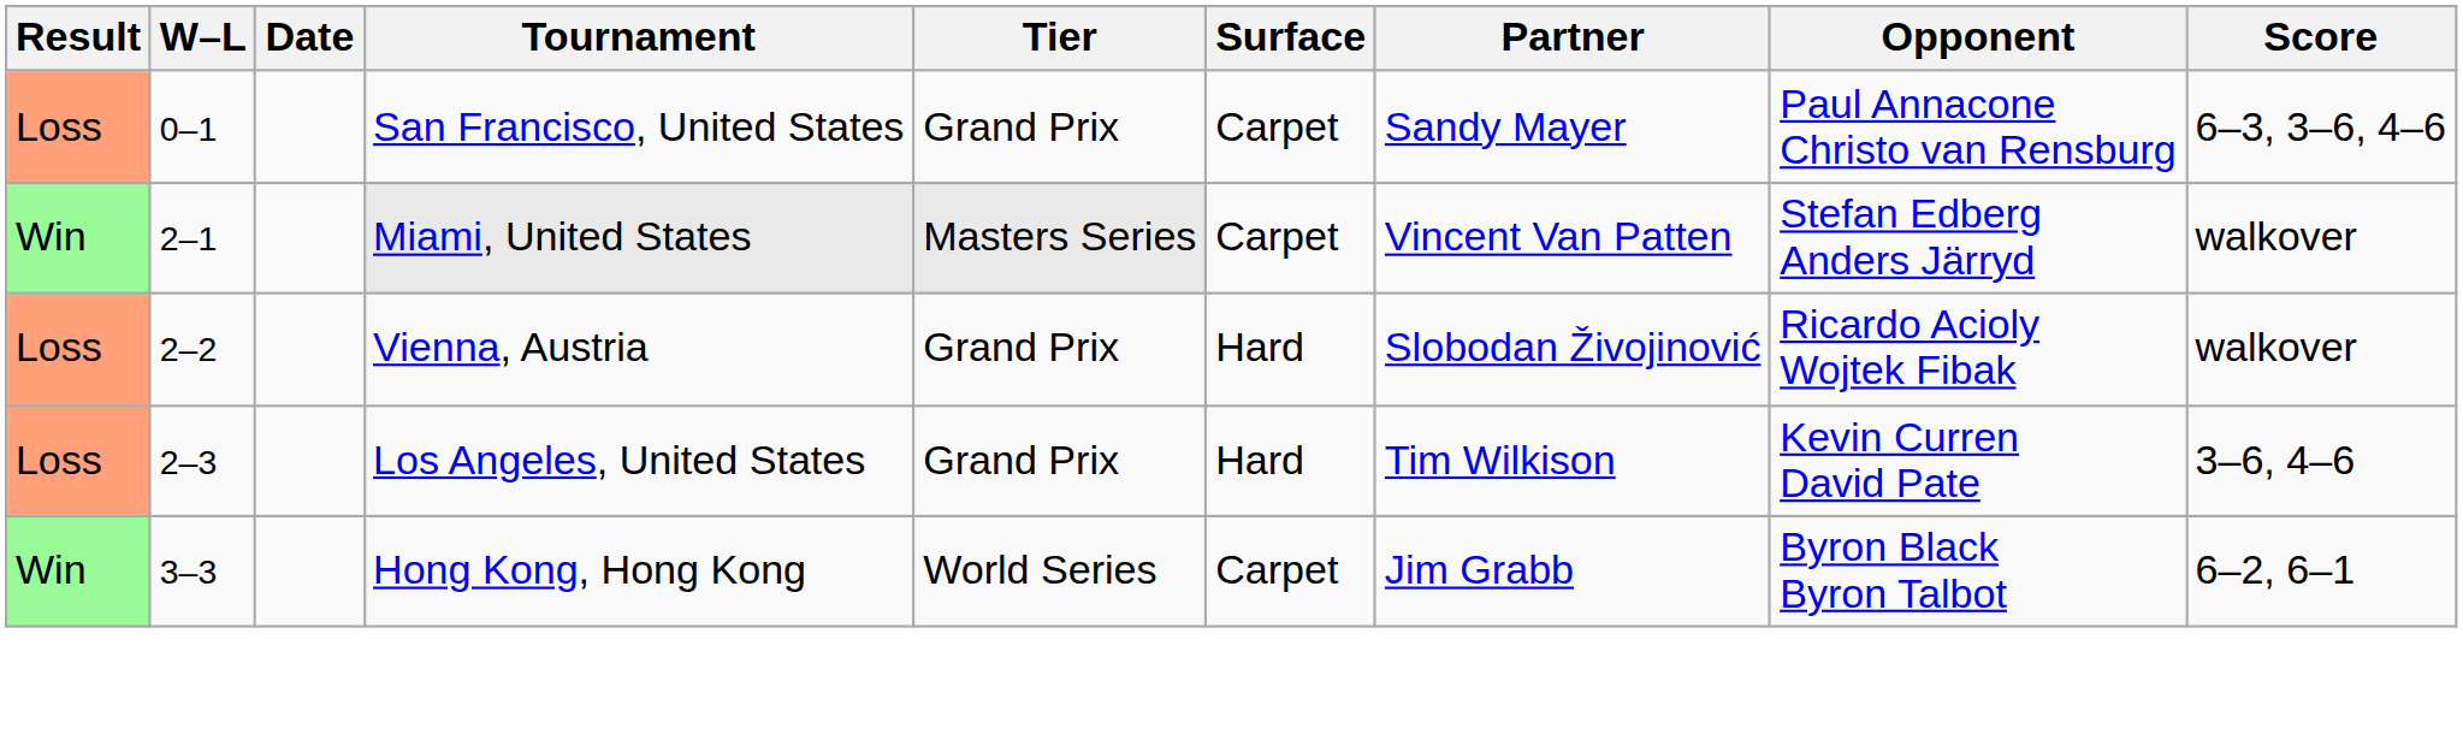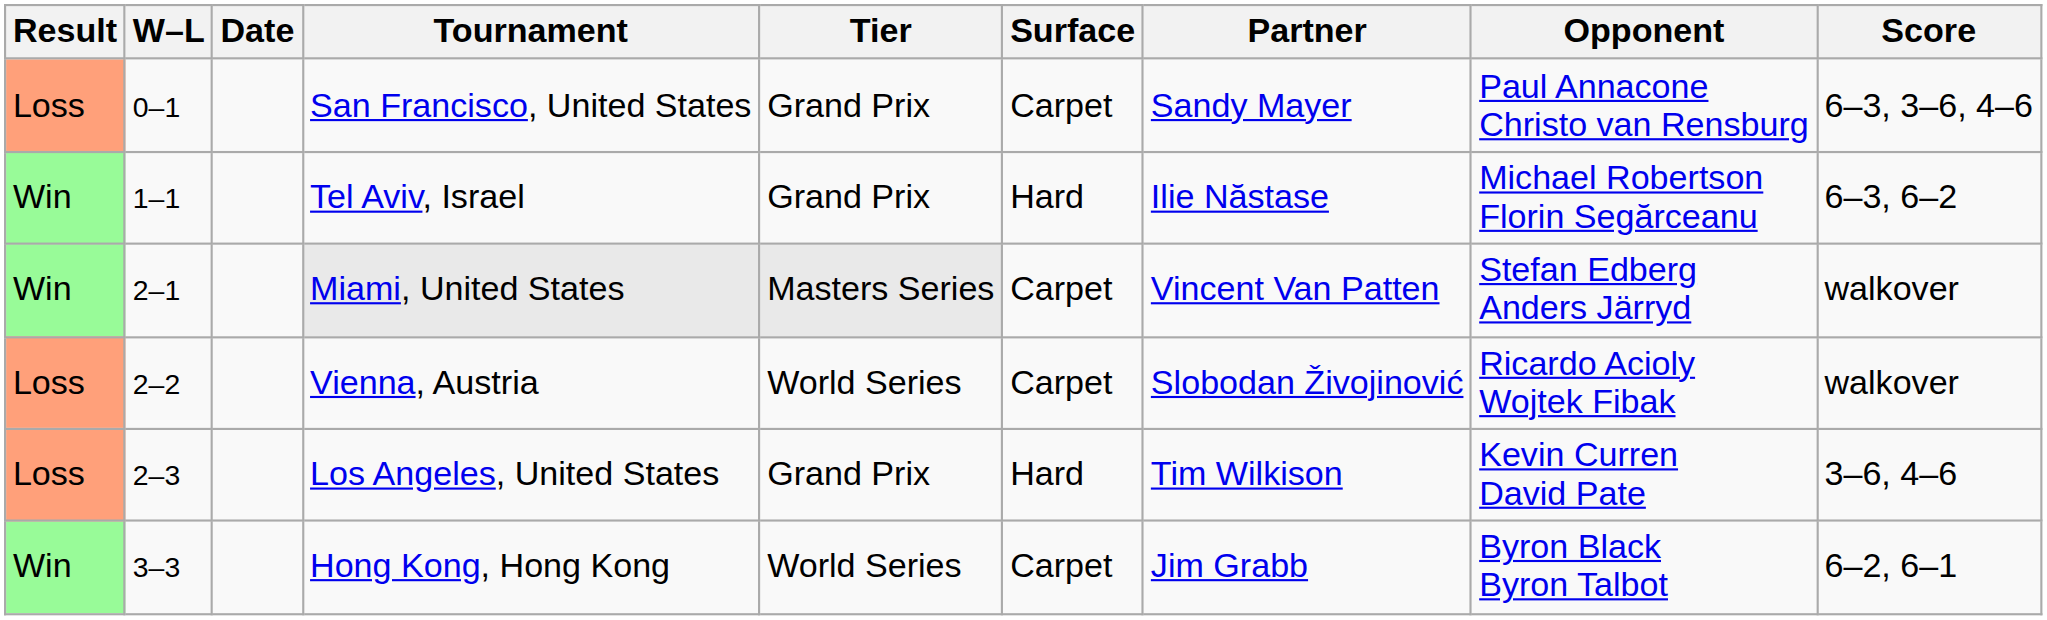 <table class="sortable wikitable">
 <tr>
 <th>Result</th>
 <th class="unsortable">W–L</th>
 <th>Date</th>
 <th>Tournament</th>
 <th>Tier</th>
 <th>Surface</th>
 <th>Partner</th>
 <th>Opponent</th>
 <th class="unsortable">Score</th>
 </tr>
 <tr>
 <td style="background:#ffa07a;">Loss</td>
 <td><small>0–1</small></td>
 <td><a href='#'></a></td>
 <td><a href='#'>San Francisco</a>, United States</td>
 <td>Grand Prix</td>
 <td>Carpet</td>
 <td> <a href='#'>Sandy Mayer</a></td>
 <td> <a href='#'>Paul Annacone</a> <br>  <a href='#'>Christo van Rensburg</a></td>
 <td>6–3, 3–6, 4–6</td>
 </tr>
 <tr>
 <td style="background:#98fb98;">Win</td>
+<td><small>1–1</small></td>
+<td><a href='#'></a></td>
+<td><a href='#'>Tel Aviv</a>, Israel</td>
+<td>Grand Prix</td>
+<td>Hard</td>
+<td> <a href='#'>Ilie Năstase</a></td>
+<td> <a href='#'>Michael Robertson</a> <br>  <a href='#'>Florin Segărceanu</a></td>
+<td>6–3, 6–2</td>
+</tr>
+<tr>
+<td style="background:#98fb98;">Win</td>
 <td><small>2–1</small></td>
 <td><a href='#'></a></td>
 <td style="background:#e9e9e9;"><a href='#'>Miami</a>, United States</td>
 <td style="background:#e9e9e9;">Masters Series</td>
 <td>Carpet</td>
 <td> <a href='#'>Vincent Van Patten</a></td>
 <td> <a href='#'>Stefan Edberg</a> <br>  <a href='#'>Anders Järryd</a></td>
 <td>walkover</td>
 </tr>
 <tr>
 <td style="background:#ffa07a;">Loss</td>
 <td><small>2–2</small></td>
 <td><a href='#'></a></td>
 <td><a href='#'>Vienna</a>, Austria</td>
-<td>Grand Prix</td>
-<td>Hard</td>
+<td>World Series</td>
+<td>Carpet</td>
 <td> <a href='#'>Slobodan Živojinović</a></td>
 <td> <a href='#'>Ricardo Acioly</a> <br>  <a href='#'>Wojtek Fibak</a></td>
 <td>walkover</td>
 </tr>
 <tr>
 <td style="background:#ffa07a;">Loss</td>
 <td><small>2–3</small></td>
 <td><a href='#'></a></td>
 <td><a href='#'>Los Angeles</a>, United States</td>
 <td>Grand Prix</td>
 <td>Hard</td>
 <td> <a href='#'>Tim Wilkison</a></td>
 <td> <a href='#'>Kevin Curren</a> <br>  <a href='#'>David Pate</a></td>
 <td>3–6, 4–6</td>
 </tr>
 <tr>
 <td style="background:#98fb98;">Win</td>
 <td><small>3–3</small></td>
 <td><a href='#'></a></td>
 <td><a href='#'>Hong Kong</a>, Hong Kong</td>
 <td>World Series</td>
 <td>Carpet</td>
 <td> <a href='#'>Jim Grabb</a></td>
 <td> <a href='#'>Byron Black</a> <br>  <a href='#'>Byron Talbot</a></td>
 <td>6–2, 6–1</td>
 </tr>
 </table>
